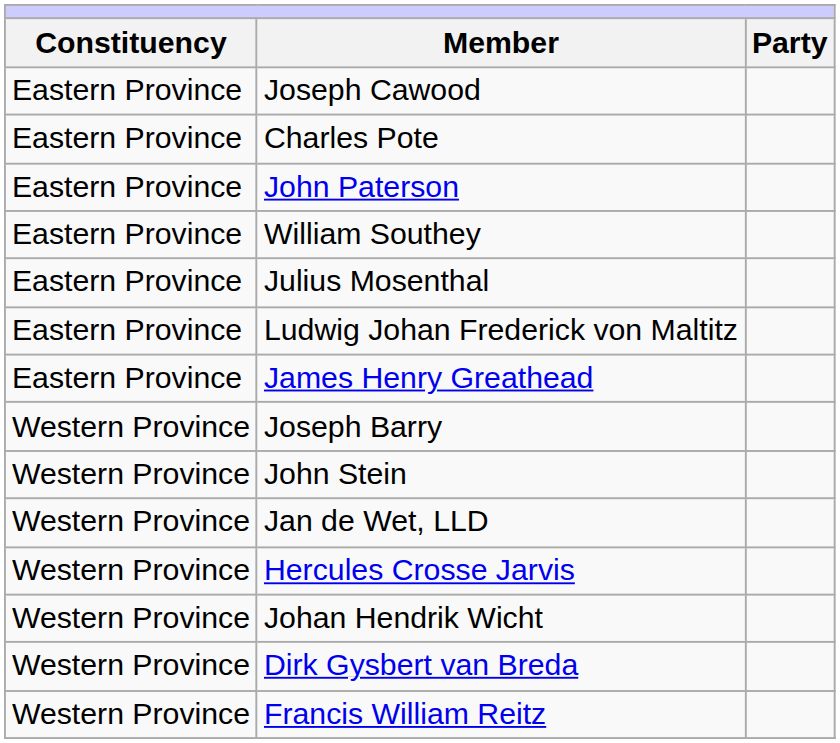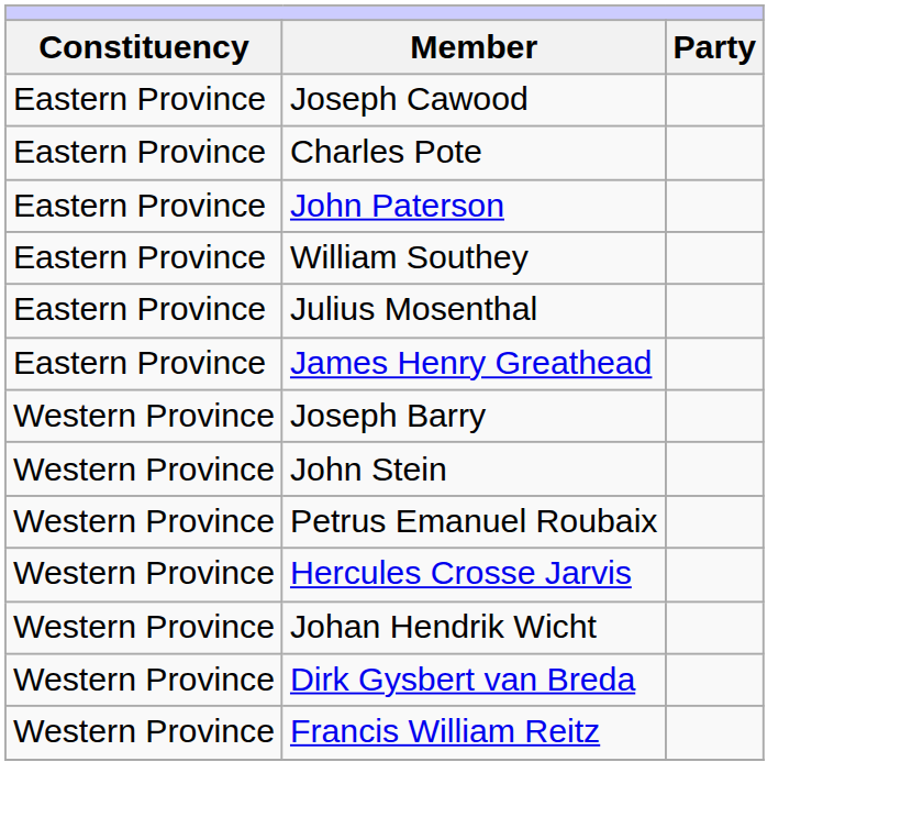 <table class="sortable wikitable" id="elected-mps">
 <tr>
 <td colspan="3" bgcolor="ccccff"></td>
 </tr>
 <tr>
 <th>Constituency</th>
 <th>Member</th>
 <th>Party</th>
 </tr>
 <tr>
 <td>Eastern Province</td>
 <td>Joseph Cawood</td>
 <td></td>
 </tr>
 <tr>
 <td>Eastern Province</td>
 <td>Charles Pote</td>
 <td></td>
 </tr>
 <tr>
 <td>Eastern Province</td>
 <td><a href='#'>John Paterson</a></td>
 <td></td>
 </tr>
 <tr>
 <td>Eastern Province</td>
 <td>William Southey</td>
 <td></td>
 </tr>
 <tr>
 <td>Eastern Province</td>
 <td>Julius Mosenthal</td>
 <td></td>
 </tr>
 <tr>
 <td>Eastern Province</td>
-<td>Ludwig Johan Frederick von Maltitz</td>
-<td></td>
-</tr>
-<tr>
-<td>Eastern Province</td>
 <td><a href='#'>James Henry Greathead</a></td>
 <td></td>
 </tr>
 <tr>
 <td>Western Province</td>
 <td>Joseph Barry</td>
 <td></td>
 </tr>
 <tr>
 <td>Western Province</td>
 <td>John Stein</td>
 <td></td>
 </tr>
 <tr>
 <td>Western Province</td>
-<td>Jan de Wet, LLD</td>
+<td>Petrus Emanuel Roubaix</td>
 <td></td>
 </tr>
 <tr>
 <td>Western Province</td>
 <td><a href='#'>Hercules Crosse Jarvis</a></td>
 <td></td>
 </tr>
 <tr>
 <td>Western Province</td>
 <td>Johan Hendrik Wicht</td>
 <td></td>
 </tr>
 <tr>
 <td>Western Province</td>
 <td><a href='#'>Dirk Gysbert van Breda</a></td>
 <td></td>
 </tr>
 <tr>
 <td>Western Province</td>
 <td><a href='#'>Francis William Reitz</a></td>
 <td></td>
 </tr>
 <tr>
 </tr>
 </table>
